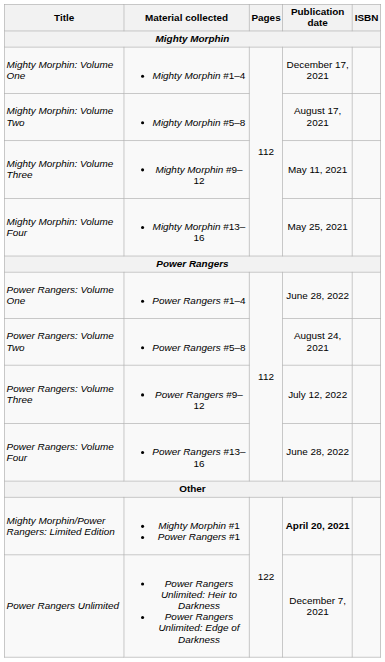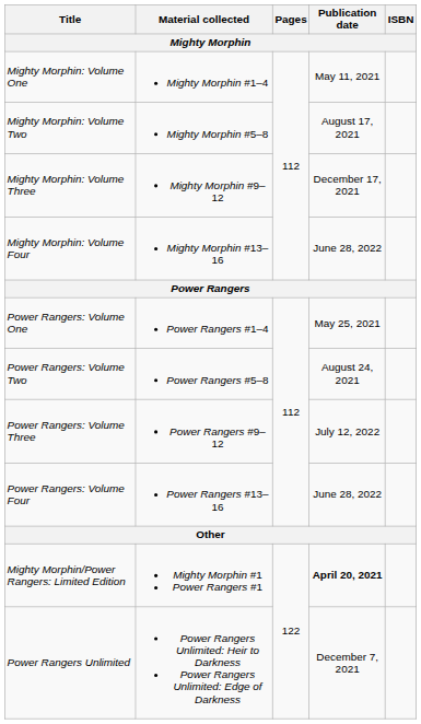 <table class="wikitable" style="text-align: center;">
 <tr>
 <th>Title</th>
 <th>Material collected</th>
 <th>Pages</th>
 <th>Publication date</th>
 <th>ISBN</th>
 </tr>
 <tr>
 <th colspan="5"><em>Mighty Morphin</em></th>
 </tr>
 <tr>
 <td align="left"><em>Mighty Morphin: Volume One</em></td>
 <td><br><ul><li><em>Mighty Morphin</em> #1–4</li></ul></td>
 <td rowspan="4">112</td>
-<td>December 17, 2021</td>
+<td>May 11, 2021</td>
 <td></td>
 </tr>
 <tr>
 <td align="left"><em>Mighty Morphin: Volume Two</em></td>
 <td><br><ul><li><em>Mighty Morphin</em> #5–8</li></ul></td>
 <td>August 17, 2021</td>
 <td></td>
 </tr>
 <tr>
 <td align="left"><em>Mighty Morphin: Volume Three</em></td>
 <td><br><ul><li><em>Mighty Morphin</em> #9–12</li></ul></td>
-<td>May 11, 2021</td>
+<td>December 17, 2021</td>
 <td></td>
 </tr>
 <tr>
 <td align="left"><em>Mighty Morphin: Volume Four</em></td>
 <td><br><ul><li><em>Mighty Morphin</em> #13–16</li></ul></td>
-<td>May 25, 2021</td>
+<td>June 28, 2022</td>
 <td></td>
 </tr>
 <tr>
 <th colspan="5"><em>Power Rangers</em></th>
 </tr>
 <tr>
 <td align="left"><em>Power Rangers: Volume One</em></td>
 <td><br><ul><li><em>Power Rangers</em> #1–4</li></ul></td>
 <td rowspan="4">112</td>
-<td>June 28, 2022</td>
+<td>May 25, 2021</td>
 <td></td>
 </tr>
 <tr>
 <td align="left"><em>Power Rangers: Volume Two</em></td>
 <td><br><ul><li><em>Power Rangers</em> #5–8</li></ul></td>
 <td>August 24, 2021</td>
 <td></td>
 </tr>
 <tr>
 <td align="left"><em>Power Rangers: Volume Three</em></td>
 <td><br><ul><li><em>Power Rangers</em> #9–12</li></ul></td>
 <td>July 12, 2022</td>
 <td></td>
 </tr>
 <tr>
 <td align="left"><em>Power Rangers: Volume Four</em></td>
 <td><br><ul><li><em>Power Rangers</em> #13–16</li></ul></td>
 <td>June 28, 2022</td>
 <td></td>
 </tr>
 <tr>
 <th colspan="5">Other</th>
 </tr>
 <tr>
 <td align="left"><em>Mighty Morphin/Power Rangers: Limited Edition</em></td>
 <td><br><ul><li><em>Mighty Morphin</em> #1</li><li><em>Power Rangers</em> #1</li></ul></td>
 <td rowspan="2">122</td>
 <td><strong>April 20, 2021</strong></td>
 <td></td>
 </tr>
 <tr>
 <td align="left"><em>Power Rangers Unlimited</em></td>
 <td><br><ul><li><em>Power Rangers Unlimited: Heir to Darkness</em></li><li><em>Power Rangers Unlimited: Edge of Darkness</em></li></ul></td>
 <td>December 7, 2021</td>
 <td></td>
 </tr>
 </table>
